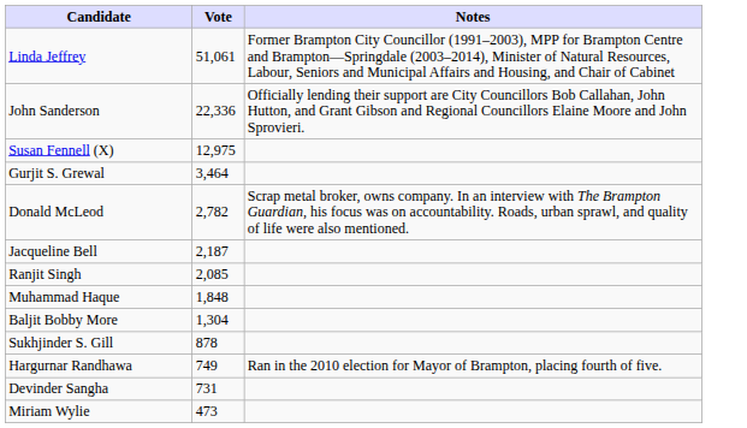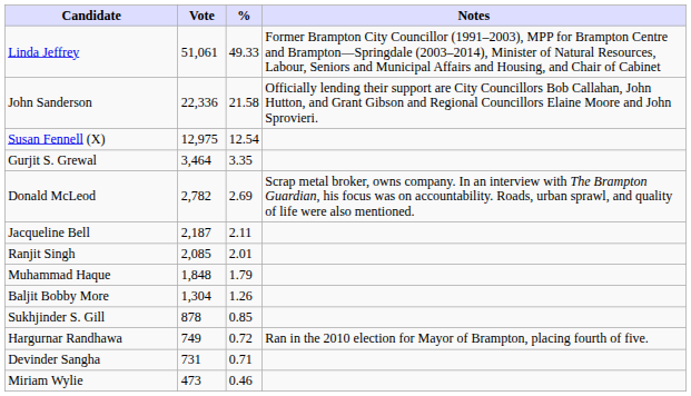 <table class="wikitable">
 <tr>
 <th style="background:#ddf; width:200px;">Candidate </th>
 <th style="background:#ddf; width:50px;">Vote</th>
+<th style="background:#ddf; width:30px;">%</th>
 <th style="background:#ddf; width:500px;">Notes</th>
 </tr>
 <tr>
 <td><a href='#'>Linda Jeffrey</a></td>
 <td>51,061</td>
+<td>49.33</td>
 <td>Former Brampton City Councillor (1991–2003), MPP for Brampton Centre and Brampton—Springdale (2003–2014), Minister of Natural Resources, Labour, Seniors and Municipal Affairs and Housing, and Chair of Cabinet</td>
 </tr>
 <tr>
 <td>John Sanderson</td>
 <td>22,336</td>
+<td>21.58</td>
 <td>Officially lending their support are City Councillors Bob Callahan, John Hutton, and Grant Gibson and Regional Councillors Elaine Moore and John Sprovieri.</td>
 </tr>
 <tr>
 <td><a href='#'>Susan Fennell</a> (X)</td>
 <td>12,975</td>
+<td>12.54</td>
 <td></td>
 </tr>
 <tr>
 <td>Gurjit S. Grewal</td>
 <td>3,464</td>
+<td>3.35</td>
 <td></td>
 </tr>
 <tr>
 <td>Donald McLeod</td>
 <td>2,782</td>
+<td>2.69</td>
 <td>Scrap metal broker, owns company. In an interview with <em>The Brampton Guardian</em>, his focus was on accountability. Roads, urban sprawl, and quality of life were also mentioned.</td>
 </tr>
 <tr>
 <td>Jacqueline Bell</td>
 <td>2,187</td>
+<td>2.11</td>
 <td></td>
 </tr>
 <tr>
 <td>Ranjit Singh</td>
 <td>2,085</td>
+<td>2.01</td>
 <td></td>
 </tr>
 <tr>
 <td>Muhammad Haque</td>
 <td>1,848</td>
+<td>1.79</td>
 <td></td>
 </tr>
 <tr>
 <td>Baljit Bobby More</td>
 <td>1,304</td>
+<td>1.26</td>
 <td></td>
 </tr>
 <tr>
 <td>Sukhjinder S. Gill</td>
 <td>878</td>
+<td>0.85</td>
 <td></td>
 </tr>
 <tr>
 <td>Hargurnar Randhawa</td>
 <td>749</td>
+<td>0.72</td>
 <td>Ran in the 2010 election for Mayor of Brampton, placing fourth of five.</td>
 </tr>
 <tr>
 <td>Devinder Sangha</td>
 <td>731</td>
+<td>0.71</td>
 <td></td>
 </tr>
 <tr>
 <td>Miriam Wylie</td>
 <td>473</td>
+<td>0.46</td>
 <td></td>
 </tr>
 </table>
